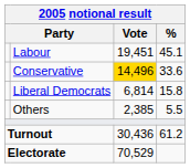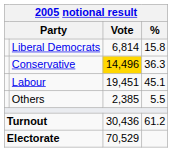 <table class="wikitable">
 <tr>
 <th colspan="4"><a href='#'>2005</a> <a href='#'>notional result</a></th>
 </tr>
 <tr>
 <th bgcolor="#DDDDFF" width="130px" colspan="2">Party</th>
 <th bgcolor="#DDDDFF" width="50px">Vote</th>
 <th bgcolor="#DDDDFF" width="30px">%</th>
 </tr>
 <tr>
 <td></td>
-<td><a href='#'>Labour</a></td>
-<td align=right>19,451</td>
-<td align=right>45.1</td>
+<td><a href='#'>Liberal Democrats</a></td>
+<td align=right>6,814</td>
+<td align=right>15.8</td>
 </tr>
 <tr>
 <td></td>
 <td><a href='#'>Conservative</a></td>
 <td align=right style="background: gold;">14,496</td>
-<td align=right>33.6</td>
+<td align=right>36.3</td>
 </tr>
 <tr>
 <td></td>
-<td><a href='#'>Liberal Democrats</a></td>
-<td align=right>6,814</td>
-<td align=right>15.8</td>
+<td><a href='#'>Labour</a></td>
+<td align=right>19,451</td>
+<td align=right>45.1</td>
 </tr>
 <tr>
 <td></td>
 <td>Others</td>
 <td align=right>2,385</td>
 <td align=right>5.5</td>
 </tr>
 <tr>
 <td colspan="4" bgcolor="#EAECF0"></td>
 </tr>
 <tr>
 <td colspan="2"><strong>Turnout</strong></td>
 <td align=right>30,436</td>
 <td align=right>61.2</td>
 </tr>
 <tr>
 <td colspan="2"><strong>Electorate</strong></td>
 <td align=right>70,529</td>
 </tr>
 </table>
